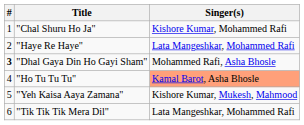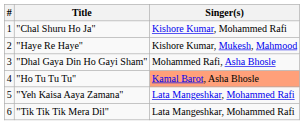 <table class="wikitable" style="font-size:95%;">
 <tr>
 <th>#</th>
 <th>Title</th>
 <th>Singer(s)</th>
 </tr>
 <tr>
 <td>1</td>
 <td>"Chal Shuru Ho Ja"</td>
 <td><a href='#'>Kishore Kumar</a>, Mohammed Rafi</td>
 </tr>
 <tr>
 <td>2</td>
 <td>"Haye Re Haye"</td>
-<td><a href='#'>Lata Mangeshkar</a>, <a href='#'>Mohammed Rafi</a></td>
+<td>Kishore Kumar, <a href='#'>Mukesh</a>, <a href='#'>Mahmood</a></td>
 </tr>
 <tr>
-<td><strong>3</strong></td>
+<td>3</td>
 <td>"Dhal Gaya Din Ho Gayi Sham"</td>
 <td>Mohammed Rafi, <a href='#'>Asha Bhosle</a></td>
 </tr>
 <tr>
 <td>4</td>
 <td>"Ho Tu Tu Tu"</td>
 <td style="background: lightsalmon;"><a href='#'>Kamal Barot</a>, Asha Bhosle</td>
 </tr>
 <tr>
 <td>5</td>
 <td>"Yeh Kaisa Aaya Zamana"</td>
-<td>Kishore Kumar, <a href='#'>Mukesh</a>, <a href='#'>Mahmood</a></td>
+<td><a href='#'>Lata Mangeshkar</a>, <a href='#'>Mohammed Rafi</a></td>
 </tr>
 <tr>
 <td>6</td>
 <td>"Tik Tik Tik Mera Dil"</td>
 <td>Lata Mangeshkar, Mohammed Rafi</td>
 </tr>
 </table>
